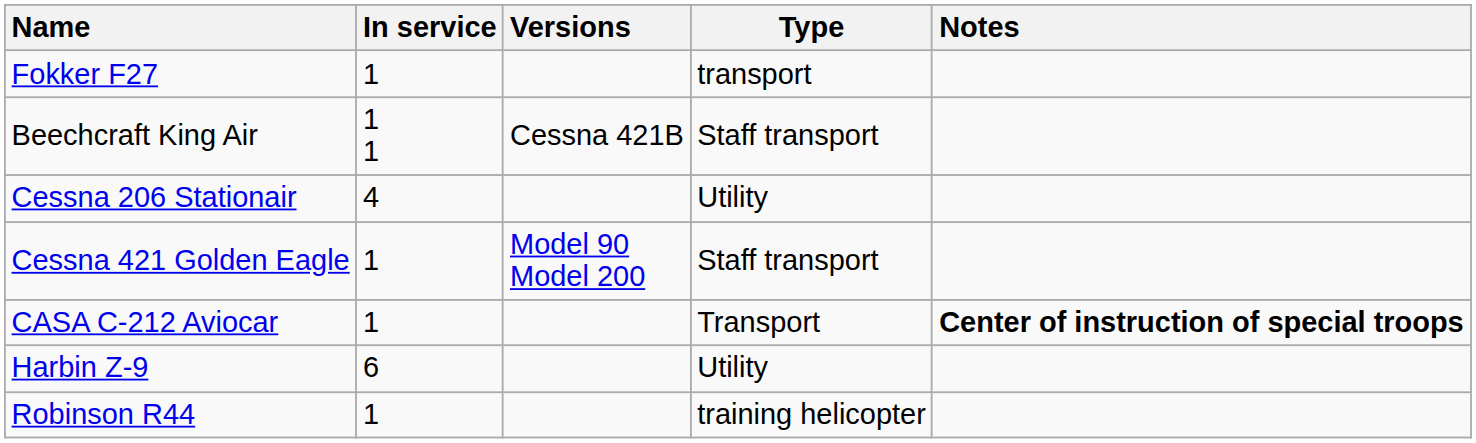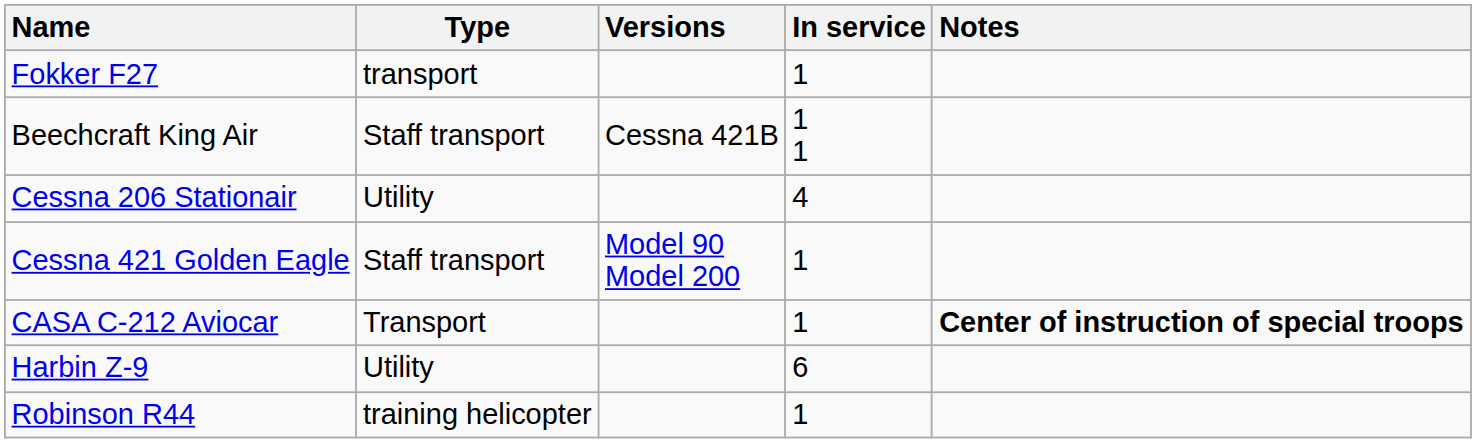 <table class="wikitable">
 <tr>
 <th style="text-align: left;">Name</th>
+<th stye="text-align: left;">Type</th>
+<th style="text-align: left;">Versions</th>
 <th style="text-align: left;">In service</th>
-<th style="text-align: left;">Versions</th>
-<th stye="text-align: left;">Type</th>
 <th style="text-align: left;">Notes</th>
 </tr>
 <tr>
 <td><a href='#'>Fokker F27</a></td>
+<td>transport</td>
+<td></td>
 <td>1</td>
-<td></td>
-<td>transport</td>
 <td></td>
 </tr>
 <tr>
 <td>Beechcraft King Air</td>
+<td>Staff transport</td>
+<td>Cessna 421B</td>
 <td>1 <br> 1</td>
-<td>Cessna 421B</td>
-<td>Staff transport</td>
 <td></td>
 </tr>
 <tr>
 <td><a href='#'>Cessna 206 Stationair</a></td>
+<td>Utility</td>
+<td></td>
 <td>4</td>
-<td></td>
-<td>Utility</td>
 <td></td>
 </tr>
 <tr>
 <td><a href='#'>Cessna 421 Golden Eagle</a></td>
+<td>Staff transport</td>
+<td><a href='#'>Model 90</a> <br> <a href='#'>Model 200</a></td>
 <td>1</td>
-<td><a href='#'>Model 90</a> <br> <a href='#'>Model 200</a></td>
-<td>Staff transport</td>
 <td></td>
 </tr>
 <tr>
 <td><a href='#'>CASA C-212 Aviocar</a></td>
+<td>Transport</td>
+<td></td>
 <td>1</td>
-<td></td>
-<td>Transport</td>
 <td><strong>Center of instruction of special troops</strong></td>
 </tr>
 <tr>
 <td><a href='#'>Harbin Z-9</a></td>
+<td>Utility</td>
+<td></td>
 <td>6</td>
-<td></td>
-<td>Utility</td>
 <td></td>
 </tr>
 <tr>
 <td><a href='#'>Robinson R44</a></td>
+<td>training helicopter</td>
+<td></td>
 <td>1</td>
-<td></td>
-<td>training helicopter</td>
 <td></td>
 </tr>
 </table>
